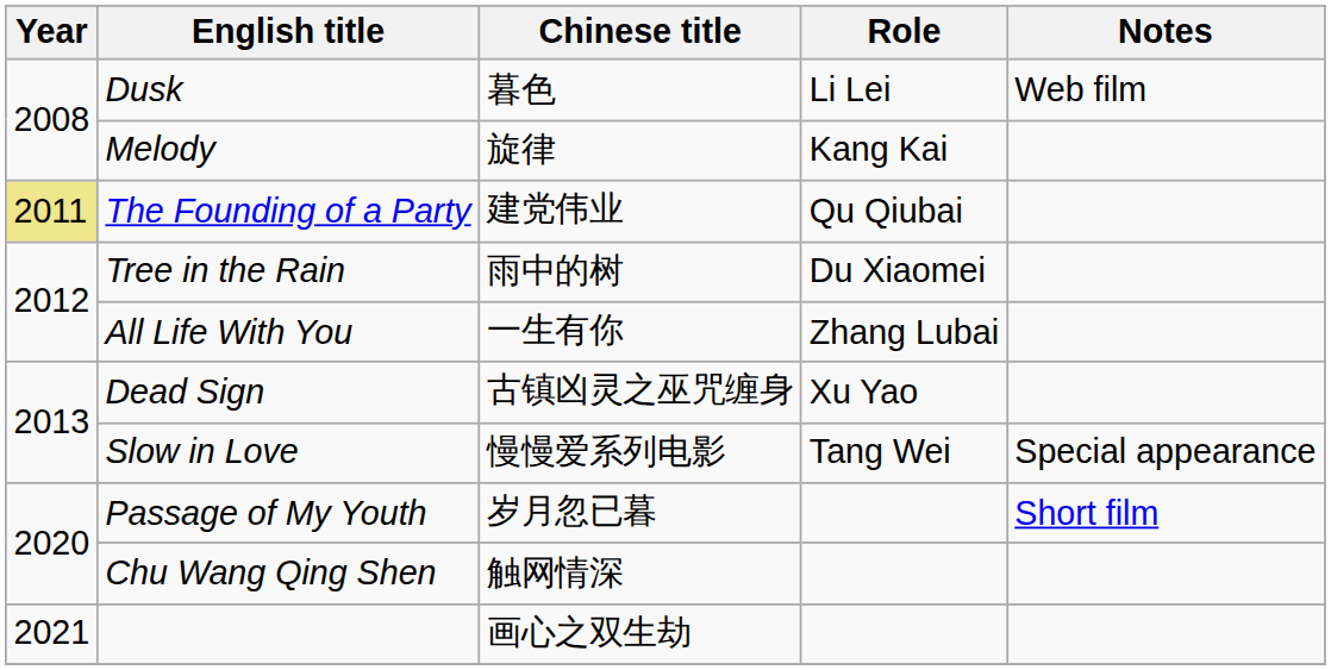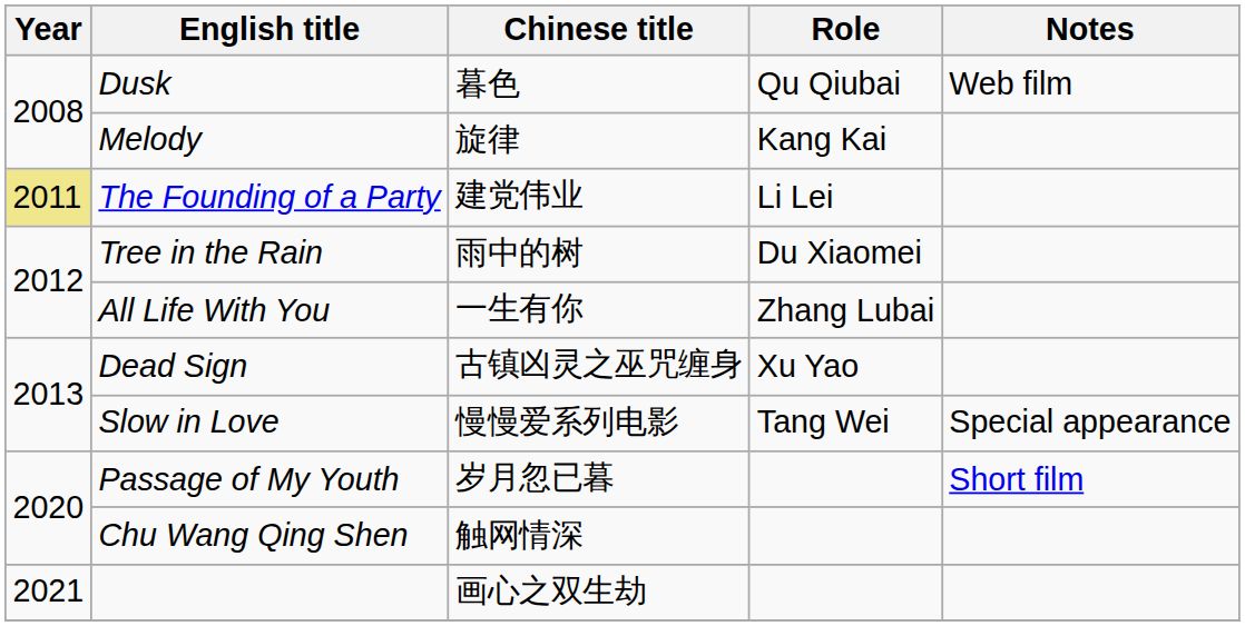 <table class="wikitable sortable">
 <tr>
 <th>Year</th>
 <th>English title</th>
 <th>Chinese title</th>
 <th>Role</th>
 <th class="unsortable">Notes</th>
 </tr>
 <tr>
 <td rowspan=2>2008</td>
 <td><em>Dusk</em></td>
 <td>暮色</td>
-<td>Li Lei</td>
+<td>Qu Qiubai</td>
 <td>Web film</td>
 </tr>
 <tr>
 <td><em>Melody</em></td>
 <td>旋律</td>
 <td>Kang Kai</td>
 <td></td>
 </tr>
 <tr>
 <td style="background: khaki;">2011</td>
 <td><em><a href='#'>The Founding of a Party</a></em></td>
 <td>建党伟业</td>
-<td>Qu Qiubai</td>
+<td>Li Lei</td>
 <td></td>
 </tr>
 <tr>
 <td rowspan=2>2012</td>
 <td><em>Tree in the Rain</em></td>
 <td>雨中的树</td>
 <td>Du Xiaomei</td>
 <td></td>
 </tr>
 <tr>
 <td><em>All Life With You</em></td>
 <td>一生有你</td>
 <td>Zhang Lubai</td>
 <td></td>
 </tr>
 <tr>
 <td rowspan=2>2013</td>
 <td><em>Dead Sign</em></td>
 <td>古镇凶灵之巫咒缠身</td>
 <td>Xu Yao</td>
 <td></td>
 </tr>
 <tr>
 <td><em>Slow in Love</em></td>
 <td>慢慢爱系列电影</td>
 <td>Tang Wei</td>
 <td>Special appearance</td>
 </tr>
 <tr>
 <td rowspan=2>2020</td>
 <td><em>Passage of My Youth</em></td>
 <td>岁月忽已暮</td>
 <td></td>
 <td><a href='#'>Short film</a></td>
 </tr>
 <tr>
 <td><em>Chu Wang Qing Shen</em></td>
 <td>触网情深</td>
 <td></td>
 <td></td>
 </tr>
 <tr>
 <td rowspan=1>2021</td>
 <td></td>
 <td>画心之双生劫</td>
 <td></td>
 <td></td>
 </tr>
 <tr>
 </tr>
 </table>
